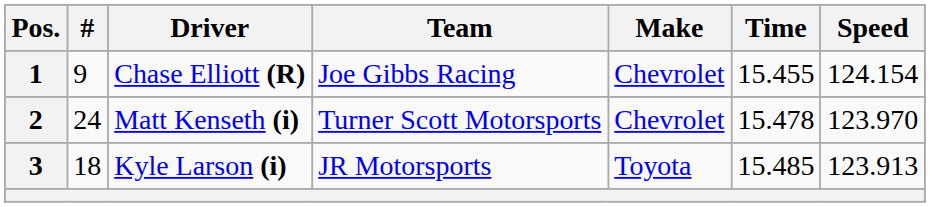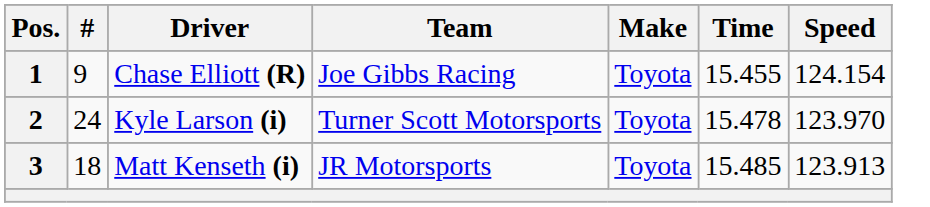 <table class="wikitable" style="font-size:95%">
 <tr>
 <th>Pos.</th>
 <th>#</th>
 <th>Driver</th>
 <th>Team</th>
 <th>Make</th>
 <th>Time</th>
 <th>Speed</th>
 </tr>
 <tr>
 <th>1</th>
 <td>9</td>
 <td><a href='#'>Chase Elliott</a> <strong>(R)</strong></td>
 <td><a href='#'>Joe Gibbs Racing</a></td>
-<td><a href='#'>Chevrolet</a></td>
+<td><a href='#'>Toyota</a></td>
 <td>15.455</td>
 <td>124.154</td>
 </tr>
 <tr>
 <th>2</th>
 <td>24</td>
-<td><a href='#'>Matt Kenseth</a> <strong>(i)</strong></td>
+<td><a href='#'>Kyle Larson</a> <strong>(i)</strong></td>
 <td><a href='#'>Turner Scott Motorsports</a></td>
-<td><a href='#'>Chevrolet</a></td>
+<td><a href='#'>Toyota</a></td>
 <td>15.478</td>
 <td>123.970</td>
 </tr>
 <tr>
 <th>3</th>
 <td>18</td>
-<td><a href='#'>Kyle Larson</a> <strong>(i)</strong></td>
+<td><a href='#'>Matt Kenseth</a> <strong>(i)</strong></td>
 <td><a href='#'>JR Motorsports</a></td>
 <td><a href='#'>Toyota</a></td>
 <td>15.485</td>
 <td>123.913</td>
 </tr>
 <tr>
 <th colspan="7"></th>
 </tr>
 </table>
